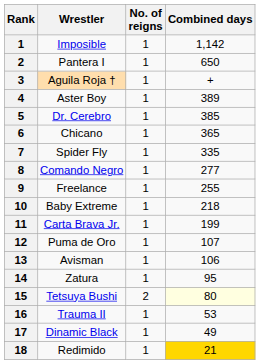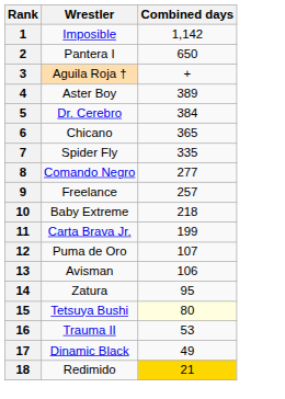 <table class="wikitable sortable" style="text-align: center">
 <tr>
 <th>Rank</th>
 <th>Wrestler</th>
-<th>No. of<br>reigns</th>
 <th>Combined days</th>
 </tr>
 <tr>
 <th>1</th>
 <td><a href='#'>Imposible</a></td>
-<td>1</td>
 <td>1,142</td>
 </tr>
 <tr>
 <th>2</th>
 <td>Pantera I</td>
-<td>1</td>
 <td>650</td>
 </tr>
 <tr>
 <th>3</th>
 <td style="background: #ffdead;">Aguila Roja †</td>
-<td>1</td>
 <td>+</td>
 </tr>
 <tr>
 <th>4</th>
 <td>Aster Boy</td>
-<td>1</td>
 <td>389</td>
 </tr>
 <tr>
 <th>5</th>
 <td><a href='#'>Dr. Cerebro</a></td>
-<td>1</td>
-<td>385</td>
+<td>384</td>
 </tr>
 <tr>
 <th>6</th>
 <td>Chicano</td>
-<td>1</td>
 <td>365</td>
 </tr>
 <tr>
 <th>7</th>
 <td>Spider Fly</td>
-<td>1</td>
 <td>335</td>
 </tr>
 <tr>
 <th>8</th>
 <td><a href='#'>Comando Negro</a></td>
-<td>1</td>
 <td>277</td>
 </tr>
 <tr>
 <th>9</th>
 <td>Freelance</td>
-<td>1</td>
-<td>255</td>
+<td>257</td>
 </tr>
 <tr>
 <th>10</th>
 <td>Baby Extreme</td>
-<td>1</td>
 <td>218</td>
 </tr>
 <tr>
 <th>11</th>
 <td><a href='#'>Carta Brava Jr.</a></td>
-<td>1</td>
 <td>199</td>
 </tr>
 <tr>
 <th>12</th>
 <td>Puma de Oro</td>
-<td>1</td>
 <td>107</td>
 </tr>
 <tr>
 <th>13</th>
 <td>Avisman</td>
-<td>1</td>
 <td>106</td>
 </tr>
 <tr>
 <th>14</th>
 <td>Zatura</td>
-<td>1</td>
 <td>95</td>
 </tr>
 <tr>
 <th>15</th>
 <td><a href='#'>Tetsuya Bushi</a></td>
-<td>2</td>
 <td style="background: lightyellow;">80</td>
 </tr>
 <tr>
 <th>16</th>
 <td><a href='#'>Trauma II</a></td>
-<td>1</td>
 <td>53</td>
 </tr>
 <tr>
 <th>17</th>
 <td><a href='#'>Dinamic Black</a></td>
-<td>1</td>
 <td>49</td>
 </tr>
 <tr>
 <th>18</th>
 <td>Redimido</td>
-<td>1</td>
 <td style="background: gold;">21</td>
 </tr>
 </table>
